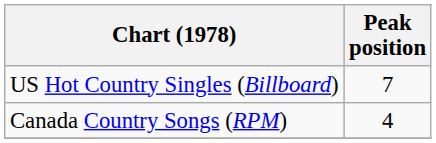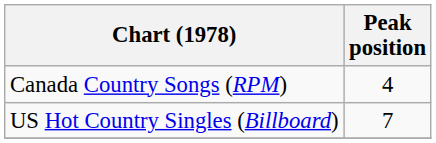 <table class="wikitable sortable">
 <tr>
 <th align="left">Chart (1978)</th>
 <th align="center">Peak<br>position</th>
 </tr>
 <tr>
+<td align="left">Canada <a href='#'>Country Songs</a> (<em><a href='#'>RPM</a></em>)</td>
+<td align="center">4</td>
+</tr>
+<tr>
 <td align="left">US <a href='#'>Hot Country Singles</a> (<em><a href='#'>Billboard</a></em>)</td>
 <td align="center">7</td>
 </tr>
 <tr>
-<td align="left">Canada <a href='#'>Country Songs</a> (<em><a href='#'>RPM</a></em>)</td>
-<td align="center">4</td>
-</tr>
-<tr>
 </tr>
 </table>
